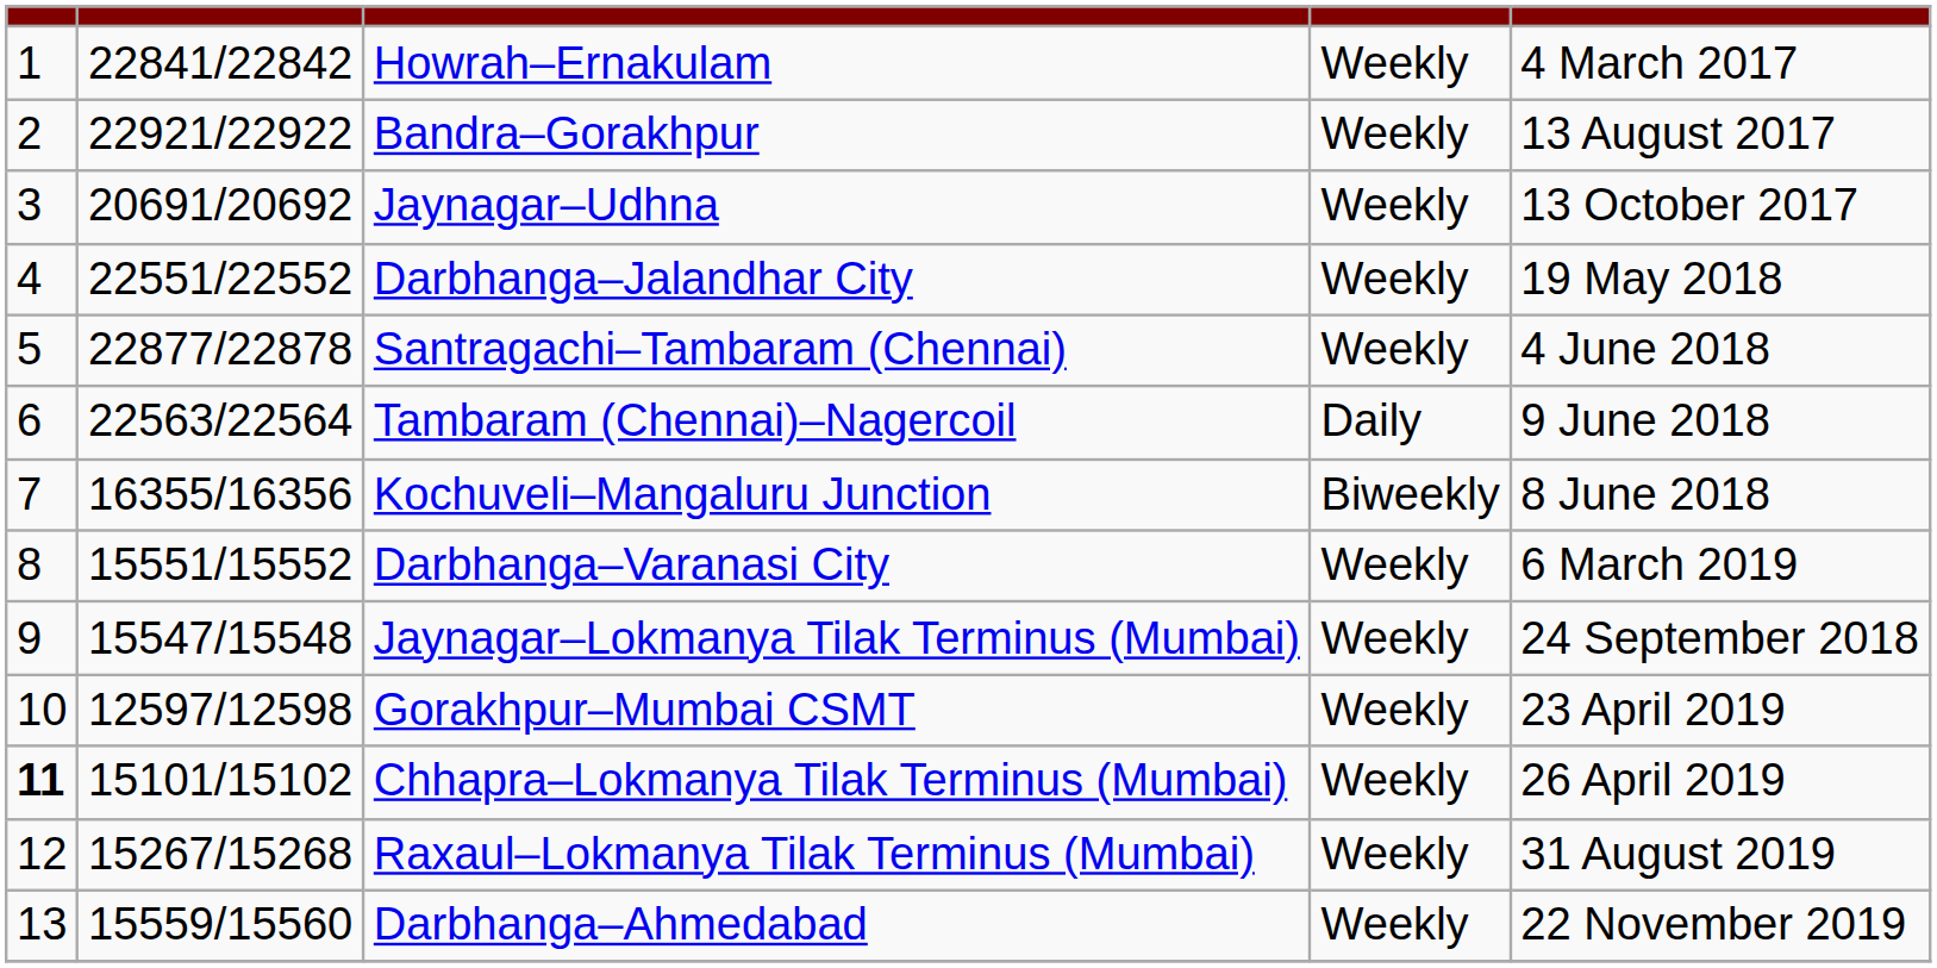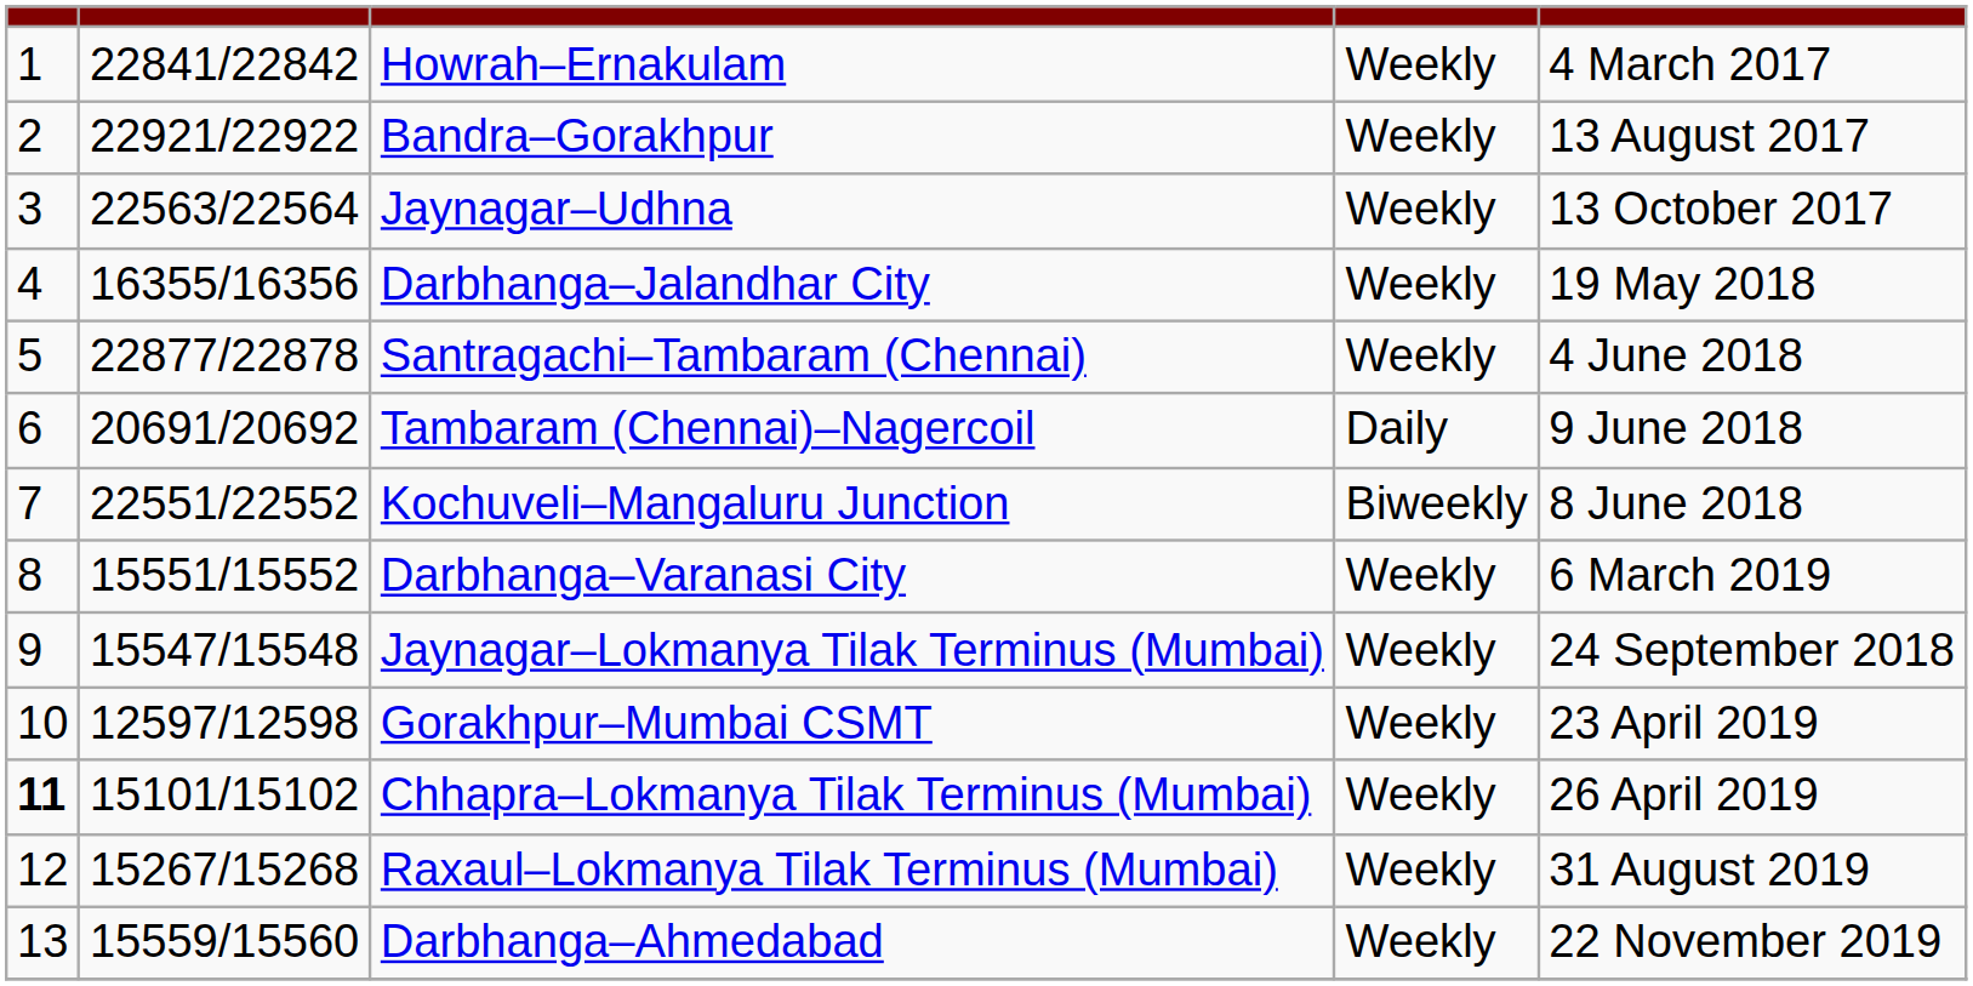 <table class="sortable wikitable"style="text-align:left;"style="font-size: 85%">
 <tr>
 <th style="background-color:maroon;"><a href='#'></a></th>
 <th style="background-color: maroon;"><a href='#'></a></th>
 <th style="background-color: maroon;"></th>
 <th style="background-color: maroon;"><a href='#'></a></th>
 <th style="background-color: maroon;"><a href='#'></a></th>
 </tr>
 <tr>
 <td>1</td>
 <td>22841/22842</td>
 <td><a href='#'>Howrah–Ernakulam</a></td>
 <td>Weekly</td>
 <td>4 March 2017</td>
 </tr>
 <tr>
 <td>2</td>
 <td>22921/22922</td>
 <td><a href='#'>Bandra–Gorakhpur</a></td>
 <td>Weekly</td>
 <td>13 August 2017</td>
 </tr>
 <tr>
 <td>3</td>
-<td>20691/20692</td>
+<td>22563/22564</td>
 <td><a href='#'>Jaynagar–Udhna</a></td>
 <td>Weekly</td>
 <td>13 October 2017</td>
 </tr>
 <tr>
 <td>4</td>
-<td>22551/22552</td>
+<td>16355/16356</td>
 <td><a href='#'>Darbhanga–Jalandhar City</a></td>
 <td>Weekly</td>
 <td>19 May 2018</td>
 </tr>
 <tr>
 <td>5</td>
 <td>22877/22878</td>
 <td><a href='#'>Santragachi–Tambaram (Chennai)</a></td>
 <td>Weekly</td>
 <td>4 June 2018</td>
 </tr>
 <tr>
 <td>6</td>
-<td>22563/22564</td>
+<td>20691/20692</td>
 <td><a href='#'>Tambaram (Chennai)–Nagercoil</a></td>
 <td>Daily</td>
 <td>9 June 2018</td>
 </tr>
 <tr>
 <td>7</td>
-<td>16355/16356</td>
+<td>22551/22552</td>
 <td><a href='#'>Kochuveli–Mangaluru Junction</a></td>
 <td>Biweekly</td>
 <td>8 June 2018</td>
 </tr>
 <tr>
 <td>8</td>
 <td>15551/15552</td>
 <td><a href='#'>Darbhanga–Varanasi City</a></td>
 <td>Weekly</td>
 <td>6 March 2019</td>
 </tr>
 <tr>
 <td>9</td>
 <td>15547/15548</td>
 <td><a href='#'>Jaynagar–Lokmanya Tilak Terminus (Mumbai)</a></td>
 <td>Weekly</td>
 <td>24 September 2018</td>
 </tr>
 <tr>
 <td>10</td>
 <td>12597/12598</td>
 <td><a href='#'>Gorakhpur–Mumbai CSMT</a></td>
 <td>Weekly</td>
 <td>23 April 2019</td>
 </tr>
 <tr>
 <td><strong>11</strong></td>
 <td>15101/15102</td>
 <td><a href='#'>Chhapra–Lokmanya Tilak Terminus (Mumbai)</a></td>
 <td>Weekly</td>
 <td>26 April 2019</td>
 </tr>
 <tr>
 <td>12</td>
 <td>15267/15268</td>
 <td><a href='#'>Raxaul–Lokmanya Tilak Terminus (Mumbai)</a></td>
 <td>Weekly</td>
 <td>31 August 2019</td>
 </tr>
 <tr>
 <td>13</td>
 <td>15559/15560</td>
 <td><a href='#'>Darbhanga–Ahmedabad</a></td>
 <td>Weekly</td>
 <td>22 November 2019</td>
 </tr>
 <tr>
 </tr>
 </table>
